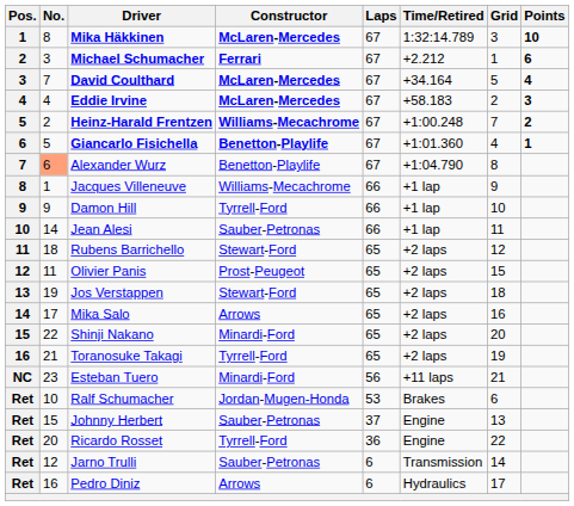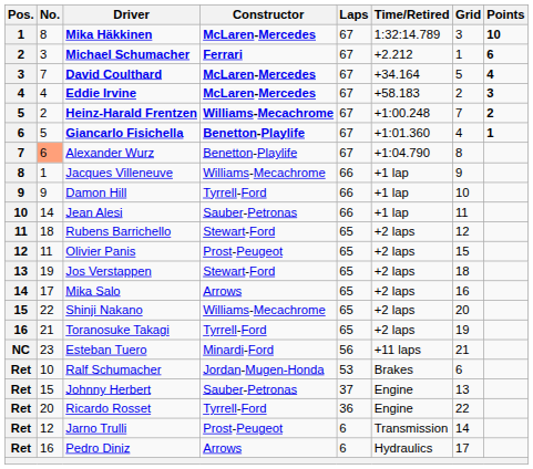 <table class="wikitable" style="font-size: 95%;">
 <tr>
 <th>Pos.</th>
 <th>No.</th>
 <th>Driver</th>
 <th>Constructor</th>
 <th>Laps</th>
 <th>Time/Retired</th>
 <th>Grid</th>
 <th>Points</th>
 </tr>
 <tr>
 <th>1</th>
 <td>8</td>
 <td> <strong><a href='#'>Mika Häkkinen</a></strong></td>
 <td><strong><a href='#'>McLaren</a>-<a href='#'>Mercedes</a></strong></td>
 <td>67</td>
 <td>1:32:14.789</td>
 <td>3</td>
 <td><strong>10</strong></td>
 </tr>
 <tr>
 <th>2</th>
 <td>3</td>
 <td> <strong><a href='#'>Michael Schumacher</a></strong></td>
 <td><strong><a href='#'>Ferrari</a></strong></td>
 <td>67</td>
 <td>+2.212</td>
 <td>1</td>
 <td><strong>6</strong></td>
 </tr>
 <tr>
 <th>3</th>
 <td>7</td>
 <td> <strong><a href='#'>David Coulthard</a></strong></td>
 <td><strong><a href='#'>McLaren</a>-<a href='#'>Mercedes</a></strong></td>
 <td>67</td>
 <td>+34.164</td>
 <td>5</td>
 <td><strong>4</strong></td>
 </tr>
 <tr>
 <th>4</th>
 <td>4</td>
 <td> <strong><a href='#'>Eddie Irvine</a></strong></td>
 <td><strong><a href='#'>McLaren</a>-<a href='#'>Mercedes</a></strong></td>
 <td>67</td>
 <td>+58.183</td>
 <td>2</td>
 <td><strong>3</strong></td>
 </tr>
 <tr>
 <th>5</th>
 <td>2</td>
 <td> <strong><a href='#'>Heinz-Harald Frentzen</a></strong></td>
 <td><strong><a href='#'>Williams</a>-<a href='#'>Mecachrome</a></strong></td>
 <td>67</td>
 <td>+1:00.248</td>
 <td>7</td>
 <td><strong>2</strong></td>
 </tr>
 <tr>
 <th>6</th>
 <td>5</td>
 <td> <strong><a href='#'>Giancarlo Fisichella</a></strong></td>
 <td><strong><a href='#'>Benetton</a>-<a href='#'>Playlife</a></strong></td>
 <td>67</td>
 <td>+1:01.360</td>
 <td>4</td>
 <td><strong>1</strong></td>
 </tr>
 <tr>
 <th>7</th>
 <td style="background: lightsalmon;">6</td>
 <td> <a href='#'>Alexander Wurz</a></td>
 <td><a href='#'>Benetton</a>-<a href='#'>Playlife</a></td>
 <td>67</td>
 <td>+1:04.790</td>
 <td>8</td>
 <td> </td>
 </tr>
 <tr>
 <th>8</th>
 <td>1</td>
 <td> <a href='#'>Jacques Villeneuve</a></td>
 <td><a href='#'>Williams</a>-<a href='#'>Mecachrome</a></td>
 <td>66</td>
 <td>+1 lap</td>
 <td>9</td>
 <td> </td>
 </tr>
 <tr>
 <th>9</th>
 <td>9</td>
 <td> <a href='#'>Damon Hill</a></td>
 <td><a href='#'>Tyrrell</a>-<a href='#'>Ford</a></td>
 <td>66</td>
 <td>+1 lap</td>
 <td>10</td>
 <td> </td>
 </tr>
 <tr>
 <th>10</th>
 <td>14</td>
 <td> <a href='#'>Jean Alesi</a></td>
 <td><a href='#'>Sauber</a>-<a href='#'>Petronas</a></td>
 <td>66</td>
 <td>+1 lap</td>
 <td>11</td>
 <td> </td>
 </tr>
 <tr>
 <th>11</th>
 <td>18</td>
 <td> <a href='#'>Rubens Barrichello</a></td>
 <td><a href='#'>Stewart</a>-<a href='#'>Ford</a></td>
 <td>65</td>
 <td>+2 laps</td>
 <td>12</td>
 <td> </td>
 </tr>
 <tr>
 <th>12</th>
 <td>11</td>
 <td> <a href='#'>Olivier Panis</a></td>
 <td><a href='#'>Prost</a>-<a href='#'>Peugeot</a></td>
 <td>65</td>
 <td>+2 laps</td>
 <td>15</td>
 <td> </td>
 </tr>
 <tr>
 <th>13</th>
 <td>19</td>
 <td> <a href='#'>Jos Verstappen</a></td>
 <td><a href='#'>Stewart</a>-<a href='#'>Ford</a></td>
 <td>65</td>
 <td>+2 laps</td>
 <td>18</td>
 <td> </td>
 </tr>
 <tr>
 <th>14</th>
 <td>17</td>
 <td> <a href='#'>Mika Salo</a></td>
 <td><a href='#'>Arrows</a></td>
 <td>65</td>
 <td>+2 laps</td>
 <td>16</td>
 <td> </td>
 </tr>
 <tr>
 <th>15</th>
 <td>22</td>
 <td> <a href='#'>Shinji Nakano</a></td>
-<td><a href='#'>Minardi</a>-<a href='#'>Ford</a></td>
+<td><a href='#'>Williams</a>-<a href='#'>Mecachrome</a></td>
 <td>65</td>
 <td>+2 laps</td>
 <td>20</td>
 <td> </td>
 </tr>
 <tr>
 <th>16</th>
 <td>21</td>
 <td> <a href='#'>Toranosuke Takagi</a></td>
 <td><a href='#'>Tyrrell</a>-<a href='#'>Ford</a></td>
 <td>65</td>
 <td>+2 laps</td>
 <td>19</td>
 <td> </td>
 </tr>
 <tr>
 <th>NC</th>
 <td>23</td>
 <td> <a href='#'>Esteban Tuero</a></td>
 <td><a href='#'>Minardi</a>-<a href='#'>Ford</a></td>
 <td>56</td>
 <td>+11 laps</td>
 <td>21</td>
 <td> </td>
 </tr>
 <tr>
 <th>Ret</th>
 <td>10</td>
 <td> <a href='#'>Ralf Schumacher</a></td>
 <td><a href='#'>Jordan</a>-<a href='#'>Mugen-Honda</a></td>
 <td>53</td>
 <td>Brakes</td>
 <td>6</td>
 <td> </td>
 </tr>
 <tr>
 <th>Ret</th>
 <td>15</td>
 <td> <a href='#'>Johnny Herbert</a></td>
 <td><a href='#'>Sauber</a>-<a href='#'>Petronas</a></td>
 <td>37</td>
 <td>Engine</td>
 <td>13</td>
 <td> </td>
 </tr>
 <tr>
 <th>Ret</th>
 <td>20</td>
 <td> <a href='#'>Ricardo Rosset</a></td>
 <td><a href='#'>Tyrrell</a>-<a href='#'>Ford</a></td>
 <td>36</td>
 <td>Engine</td>
 <td>22</td>
 <td> </td>
 </tr>
 <tr>
 <th>Ret</th>
 <td>12</td>
 <td> <a href='#'>Jarno Trulli</a></td>
-<td><a href='#'>Sauber</a>-<a href='#'>Petronas</a></td>
+<td><a href='#'>Prost</a>-<a href='#'>Peugeot</a></td>
 <td>6</td>
 <td>Transmission</td>
 <td>14</td>
 <td> </td>
 </tr>
 <tr>
 <th>Ret</th>
 <td>16</td>
 <td> <a href='#'>Pedro Diniz</a></td>
 <td><a href='#'>Arrows</a></td>
 <td>6</td>
 <td>Hydraulics</td>
 <td>17</td>
 <td> </td>
 </tr>
 <tr>
 <th colspan="8"></th>
 </tr>
 </table>
